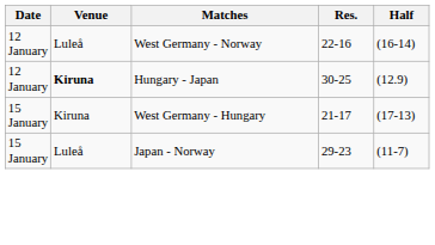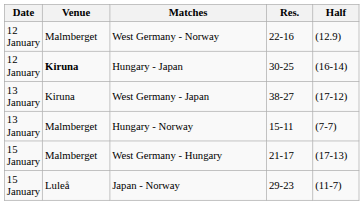 <table class="wikitable sortable" style=font-size:97%>
 <tr>
 <th width="40px">Date</th>
 <th width="90px">Venue</th>
 <th width="220px">Matches</th>
 <th width="60px">Res.</th>
 <th width="60px">Half</th>
 </tr>
 <tr>
 <td>12 January</td>
-<td>Luleå</td>
+<td>Malmberget</td>
 <td align="left">West Germany - Norway</td>
 <td>22-16</td>
-<td>(16-14)</td>
+<td>(12.9)</td>
 </tr>
 <tr>
 <td>12 January</td>
 <td><strong>Kiruna</strong></td>
 <td align="left">Hungary - Japan</td>
 <td>30-25</td>
-<td>(12.9)</td>
+<td>(16-14)</td>
+</tr>
+<tr>
+<td>13 January</td>
+<td>Kiruna</td>
+<td align="left">West Germany - Japan</td>
+<td>38-27</td>
+<td>(17-12)</td>
+</tr>
+<tr>
+<td>13 January</td>
+<td>Malmberget</td>
+<td align="left">Hungary - Norway</td>
+<td>15-11</td>
+<td>(7-7)</td>
 </tr>
 <tr>
 <td>15 January</td>
-<td>Kiruna</td>
+<td>Malmberget</td>
 <td align="left">West Germany  - Hungary</td>
 <td>21-17</td>
 <td>(17-13)</td>
 </tr>
 <tr>
 <td>15 January</td>
 <td>Luleå</td>
 <td align="left">Japan - Norway</td>
 <td>29-23</td>
 <td>(11-7)</td>
 </tr>
 </table>
